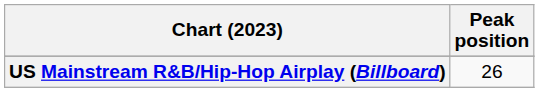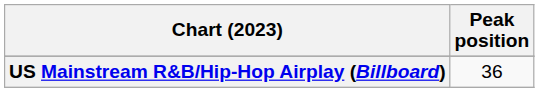 <table class="wikitable sortable plainrowheaders" style="text-align:center">
 <tr>
 <th scope="col">Chart (2023)</th>
 <th scope="col">Peak<br>position</th>
 </tr>
 <tr>
 </tr>
 <tr>
 <th scope="row">US <a href='#'>Mainstream R&B/Hip-Hop Airplay</a> (<em><a href='#'>Billboard</a></em>)</th>
-<td>26</td>
+<td>36</td>
 </tr>
 <tr>
 </tr>
 </table>
